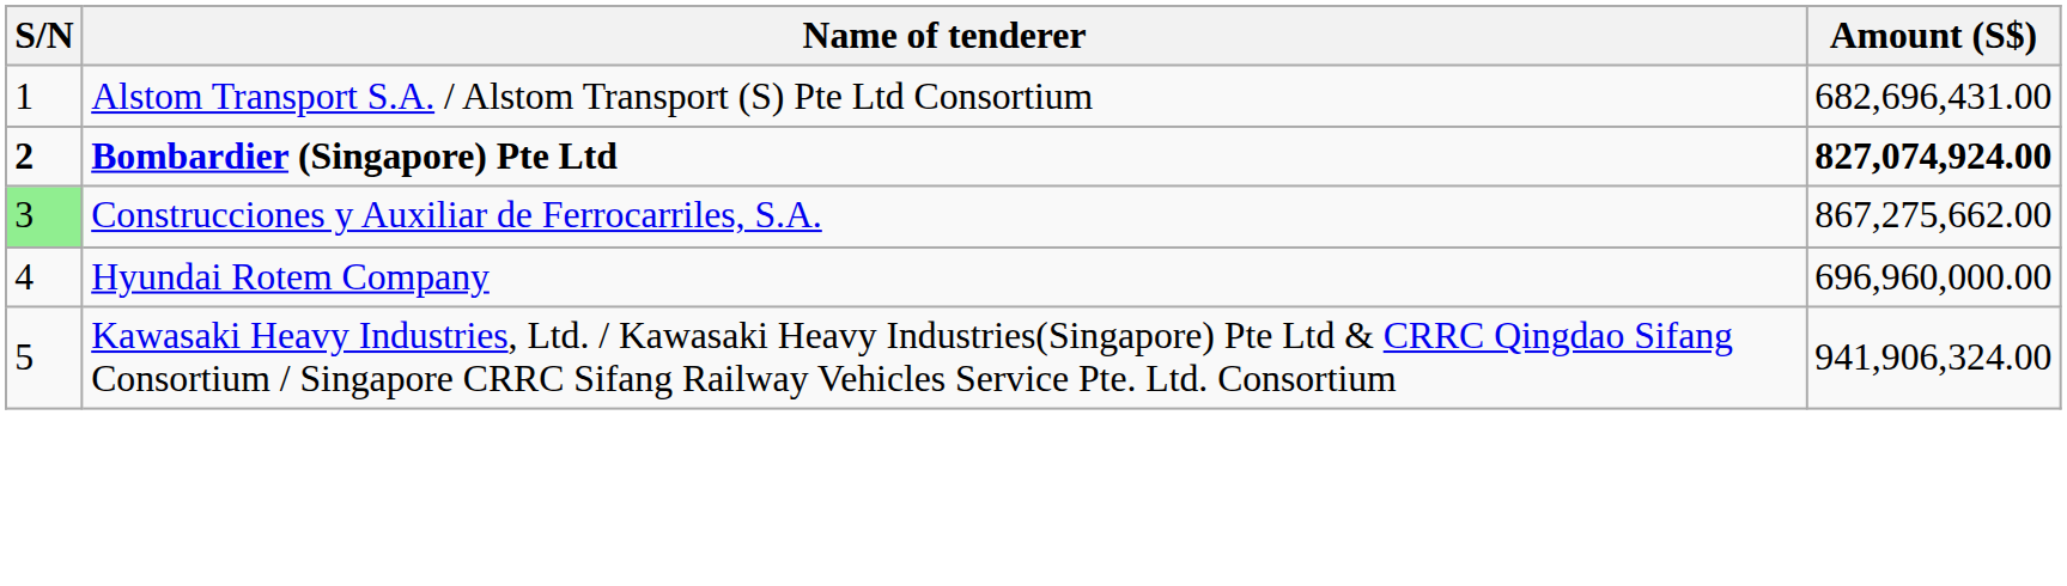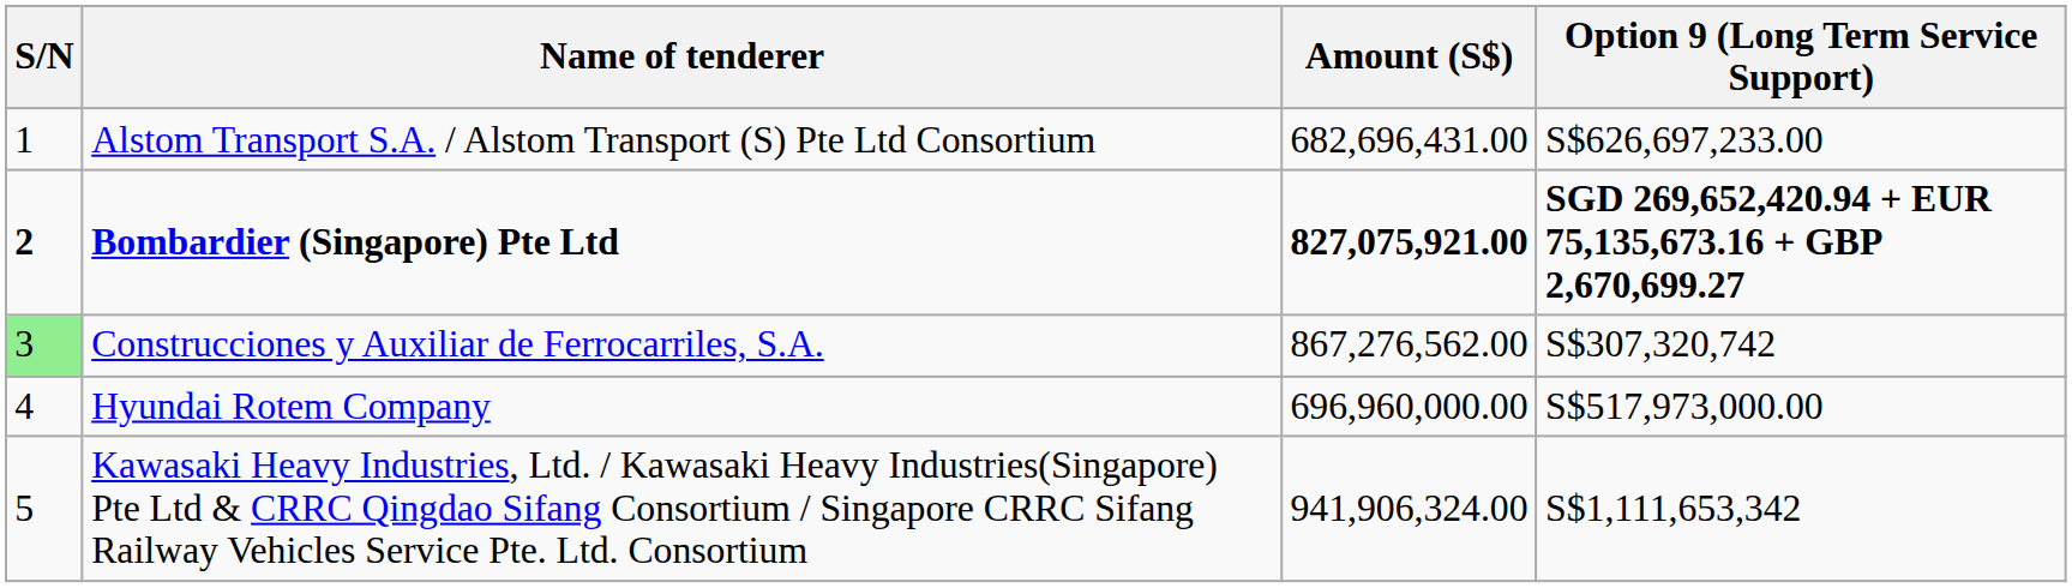 <table class="wikitable">
 <tr>
 <th>S/N</th>
 <th>Name of tenderer</th>
 <th>Amount (S$)</th>
+<th>Option 9 (Long Term Service Support)</th>
 </tr>
 <tr>
 <td>1</td>
 <td><a href='#'>Alstom Transport S.A.</a> / Alstom Transport (S) Pte Ltd Consortium</td>
 <td>682,696,431.00</td>
+<td>S$626,697,233.00</td>
 </tr>
 <tr>
 <td><strong>2</strong></td>
 <td><strong><a href='#'>Bombardier</a> (Singapore) Pte Ltd</strong></td>
-<td><strong>827,074,924.00</strong></td>
+<td><strong>827,075,921.00</strong></td>
+<td><strong>SGD 269,652,420.94 + EUR 75,135,673.16 + GBP 2,670,699.27</strong></td>
 </tr>
 <tr>
 <td style="background: lightgreen;">3</td>
 <td><a href='#'>Construcciones y Auxiliar de Ferrocarriles, S.A.</a></td>
-<td>867,275,662.00</td>
+<td>867,276,562.00</td>
+<td>S$307,320,742</td>
 </tr>
 <tr>
 <td>4</td>
 <td><a href='#'>Hyundai Rotem Company</a></td>
 <td>696,960,000.00</td>
+<td>S$517,973,000.00</td>
 </tr>
 <tr>
 <td>5</td>
 <td><a href='#'>Kawasaki Heavy Industries</a>, Ltd. / Kawasaki Heavy Industries(Singapore) Pte Ltd & <a href='#'>CRRC Qingdao Sifang</a> Consortium / Singapore CRRC Sifang Railway Vehicles Service Pte. Ltd. Consortium</td>
 <td>941,906,324.00</td>
+<td>S$1,111,653,342</td>
 </tr>
 </table>
